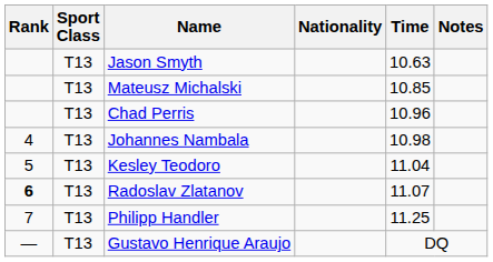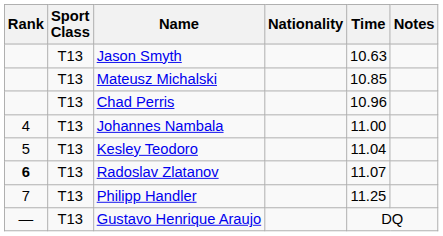 <table class="wikitable sortable" style="text-align:center">
 <tr>
 <th>Rank</th>
 <th>Sport<br>Class</th>
 <th>Name</th>
 <th>Nationality</th>
 <th>Time</th>
 <th>Notes</th>
 </tr>
 <tr>
 <td></td>
 <td>T13</td>
 <td align=left><a href='#'>Jason Smyth</a></td>
 <td align=left></td>
 <td>10.63</td>
 <td></td>
 </tr>
 <tr>
 <td></td>
 <td>T13</td>
 <td align=left><a href='#'>Mateusz Michalski</a></td>
 <td align=left></td>
 <td>10.85</td>
 <td></td>
 </tr>
 <tr>
 <td></td>
 <td>T13</td>
 <td align=left><a href='#'>Chad Perris</a></td>
 <td align=left></td>
 <td>10.96</td>
 <td></td>
 </tr>
 <tr>
 <td>4</td>
 <td>T13</td>
 <td align=left><a href='#'>Johannes Nambala</a></td>
 <td align=left></td>
-<td>10.98</td>
+<td>11.00</td>
 <td></td>
 </tr>
 <tr>
 <td>5</td>
 <td>T13</td>
 <td align=left><a href='#'>Kesley Teodoro</a></td>
 <td align=left></td>
 <td>11.04</td>
 <td></td>
 </tr>
 <tr>
 <td><strong>6</strong></td>
 <td>T13</td>
 <td align=left><a href='#'>Radoslav Zlatanov</a></td>
 <td align=left></td>
 <td>11.07</td>
 <td></td>
 </tr>
 <tr>
 <td>7</td>
 <td>T13</td>
 <td align=left><a href='#'>Philipp Handler</a></td>
 <td align=left></td>
 <td>11.25</td>
 <td></td>
 </tr>
 <tr>
 <td>—</td>
 <td>T13</td>
 <td align=left><a href='#'>Gustavo Henrique Araujo</a></td>
 <td align=left></td>
 <td colspan=2>DQ</td>
 </tr>
 </table>
